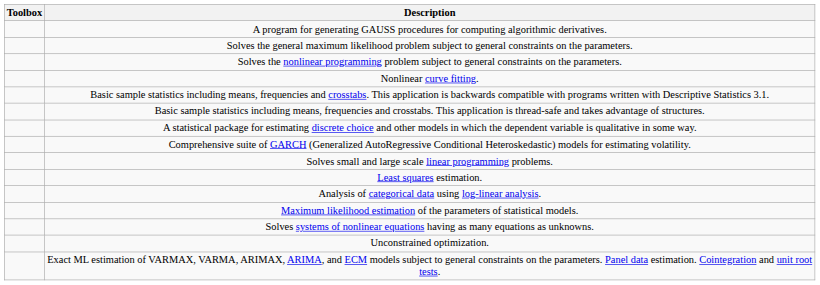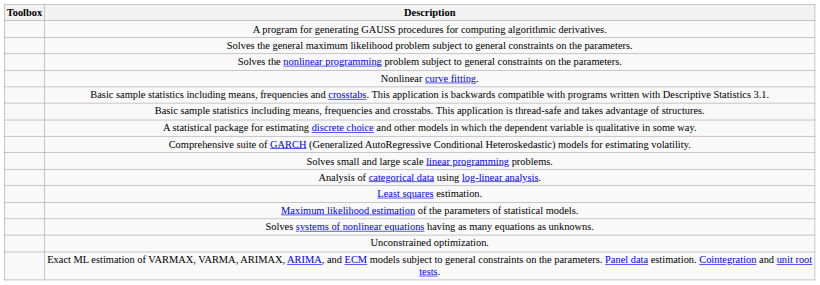 <table class="wikitable" style="text-align:center"; border="5">
 <tr>
 <th>Toolbox</th>
 <th>Description</th>
 </tr>
 <tr>
 <td></td>
 <td>A program for generating GAUSS procedures for computing algorithmic derivatives.</td>
 </tr>
 <tr>
 <td></td>
 <td>Solves the general maximum likelihood problem subject to general constraints on the parameters.</td>
 </tr>
 <tr>
 <td></td>
 <td>Solves the <a href='#'>nonlinear programming</a> problem subject to general constraints on the parameters.</td>
 </tr>
 <tr>
 <td></td>
 <td>Nonlinear <a href='#'>curve fitting</a>.</td>
 </tr>
 <tr>
 <td></td>
 <td>Basic sample statistics including means, frequencies and <a href='#'>crosstabs</a>. This application is backwards compatible with programs written with Descriptive Statistics 3.1.</td>
 </tr>
 <tr>
 <td></td>
 <td>Basic sample statistics including means, frequencies and crosstabs. This application is thread-safe and takes advantage of structures.</td>
 </tr>
 <tr>
 <td></td>
 <td>A statistical package for estimating <a href='#'>discrete choice</a> and other models in which the dependent variable is qualitative in some way.</td>
 </tr>
 <tr>
 <td></td>
 <td>Comprehensive suite of <a href='#'>GARCH</a> (Generalized AutoRegressive Conditional Heteroskedastic) models for estimating volatility.</td>
 </tr>
 <tr>
 <td></td>
 <td>Solves small and large scale <a href='#'>linear programming</a> problems.</td>
 </tr>
 <tr>
 <td></td>
-<td><a href='#'>Least squares</a> estimation.</td>
+<td>Analysis of <a href='#'>categorical data</a> using <a href='#'>log-linear analysis</a>.</td>
 </tr>
 <tr>
 <td></td>
-<td>Analysis of <a href='#'>categorical data</a> using <a href='#'>log-linear analysis</a>.</td>
+<td><a href='#'>Least squares</a> estimation.</td>
 </tr>
 <tr>
 <td></td>
 <td><a href='#'>Maximum likelihood estimation</a> of the parameters of statistical models.</td>
 </tr>
 <tr>
 <td></td>
 <td>Solves <a href='#'>systems of nonlinear equations</a> having as many equations as unknowns.</td>
 </tr>
 <tr>
 <td></td>
 <td>Unconstrained optimization.</td>
 </tr>
 <tr>
 <td></td>
 <td>Exact ML estimation of VARMAX, VARMA, ARIMAX, <a href='#'>ARIMA</a>, and <a href='#'>ECM</a> models subject to general constraints on the parameters. <a href='#'>Panel data</a> estimation. <a href='#'>Cointegration</a> and <a href='#'>unit root tests</a>.</td>
 </tr>
 </table>
